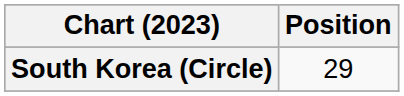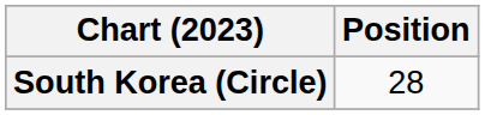 <table class="wikitable plainrowheaders" style="text-align:center">
 <tr>
 <th scope="col">Chart (2023)</th>
 <th scope="col">Position</th>
 </tr>
 <tr>
 <th scope="row">South Korea (Circle)</th>
-<td>29</td>
+<td>28</td>
 </tr>
 </table>
